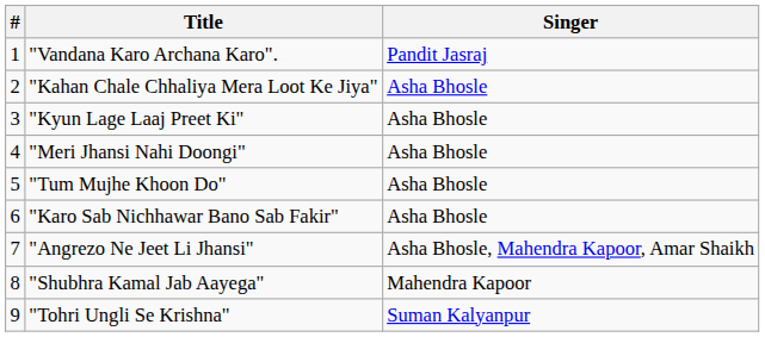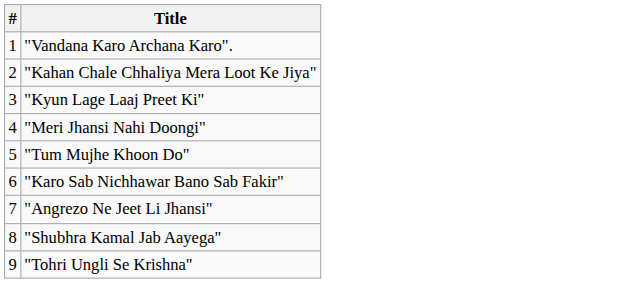 <table class="wikitable" style="font-size:95%;">
 <tr>
 <th>#</th>
 <th>Title</th>
-<th>Singer</th>
 </tr>
 <tr>
 <td>1</td>
 <td>"Vandana Karo Archana Karo".</td>
-<td><a href='#'>Pandit Jasraj</a></td>
 </tr>
 <tr>
 <td>2</td>
 <td>"Kahan Chale Chhaliya Mera Loot Ke Jiya"</td>
-<td><a href='#'>Asha Bhosle</a></td>
 </tr>
 <tr>
 <td>3</td>
 <td>"Kyun Lage Laaj Preet Ki"</td>
-<td>Asha Bhosle</td>
 </tr>
 <tr>
 <td>4</td>
 <td>"Meri Jhansi Nahi Doongi"</td>
-<td>Asha Bhosle</td>
 </tr>
 <tr>
 <td>5</td>
 <td>"Tum Mujhe Khoon Do"</td>
-<td>Asha Bhosle</td>
 </tr>
 <tr>
 <td>6</td>
 <td>"Karo Sab Nichhawar Bano Sab Fakir"</td>
-<td>Asha Bhosle</td>
 </tr>
 <tr>
 <td>7</td>
 <td>"Angrezo Ne Jeet Li Jhansi"</td>
-<td>Asha Bhosle, <a href='#'>Mahendra Kapoor</a>, Amar Shaikh</td>
 </tr>
 <tr>
 <td>8</td>
 <td>"Shubhra Kamal Jab Aayega"</td>
-<td>Mahendra Kapoor</td>
 </tr>
 <tr>
 <td>9</td>
 <td>"Tohri Ungli Se Krishna"</td>
-<td><a href='#'>Suman Kalyanpur</a></td>
 </tr>
 </table>
